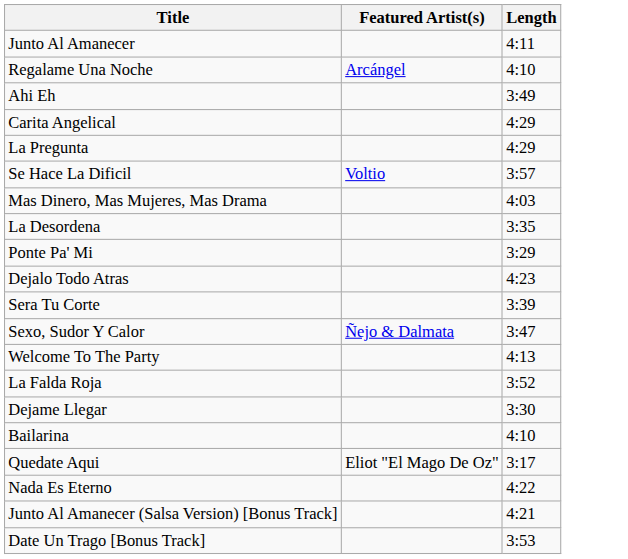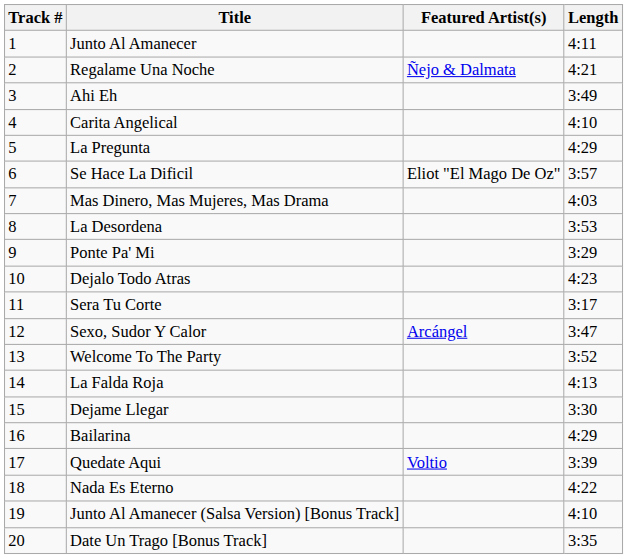 <table class="wikitable sortable">
 <tr>
+<th>Track #</th>
 <th>Title</th>
 <th>Featured Artist(s)</th>
 <th>Length</th>
 </tr>
 <tr>
+<td>1</td>
 <td>Junto Al Amanecer</td>
 <td></td>
 <td>4:11</td>
 </tr>
 <tr>
+<td>2</td>
 <td>Regalame Una Noche</td>
-<td><a href='#'>Arcángel</a></td>
-<td>4:10</td>
+<td><a href='#'>Ñejo & Dalmata</a></td>
+<td>4:21</td>
 </tr>
 <tr>
+<td>3</td>
 <td>Ahi Eh</td>
 <td></td>
 <td>3:49</td>
 </tr>
 <tr>
+<td>4</td>
 <td>Carita Angelical</td>
 <td></td>
-<td>4:29</td>
+<td>4:10</td>
 </tr>
 <tr>
+<td>5</td>
 <td>La Pregunta</td>
 <td></td>
 <td>4:29</td>
 </tr>
 <tr>
+<td>6</td>
 <td>Se Hace La Dificil</td>
-<td><a href='#'>Voltio</a></td>
+<td>Eliot "El Mago De Oz"</td>
 <td>3:57</td>
 </tr>
 <tr>
+<td>7</td>
 <td>Mas Dinero, Mas Mujeres, Mas Drama</td>
 <td></td>
 <td>4:03</td>
 </tr>
 <tr>
+<td>8</td>
 <td>La Desordena</td>
 <td></td>
-<td>3:35</td>
+<td>3:53</td>
 </tr>
 <tr>
+<td>9</td>
 <td>Ponte Pa' Mi</td>
 <td></td>
 <td>3:29</td>
 </tr>
 <tr>
+<td>10</td>
 <td>Dejalo Todo Atras</td>
 <td></td>
 <td>4:23</td>
 </tr>
 <tr>
+<td>11</td>
 <td>Sera Tu Corte</td>
 <td></td>
-<td>3:39</td>
+<td>3:17</td>
 </tr>
 <tr>
+<td>12</td>
 <td>Sexo, Sudor Y Calor</td>
-<td><a href='#'>Ñejo & Dalmata</a></td>
+<td><a href='#'>Arcángel</a></td>
 <td>3:47</td>
 </tr>
 <tr>
+<td>13</td>
 <td>Welcome To The Party</td>
+<td></td>
+<td>3:52</td>
+</tr>
+<tr>
+<td>14</td>
+<td>La Falda Roja</td>
 <td></td>
 <td>4:13</td>
 </tr>
 <tr>
-<td>La Falda Roja</td>
-<td></td>
-<td>3:52</td>
-</tr>
-<tr>
+<td>15</td>
 <td>Dejame Llegar</td>
 <td></td>
 <td>3:30</td>
 </tr>
 <tr>
+<td>16</td>
 <td>Bailarina</td>
 <td></td>
-<td>4:10</td>
+<td>4:29</td>
 </tr>
 <tr>
+<td>17</td>
 <td>Quedate Aqui</td>
-<td>Eliot "El Mago De Oz"</td>
-<td>3:17</td>
+<td><a href='#'>Voltio</a></td>
+<td>3:39</td>
 </tr>
 <tr>
+<td>18</td>
 <td>Nada Es Eterno</td>
 <td></td>
 <td>4:22</td>
 </tr>
 <tr>
+<td>19</td>
 <td>Junto Al Amanecer (Salsa Version) [Bonus Track]</td>
 <td></td>
-<td>4:21</td>
+<td>4:10</td>
 </tr>
 <tr>
+<td>20</td>
 <td>Date Un Trago [Bonus Track]</td>
 <td></td>
-<td>3:53</td>
+<td>3:35</td>
 </tr>
 </table>
